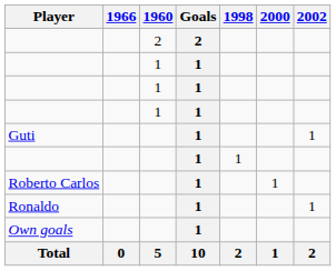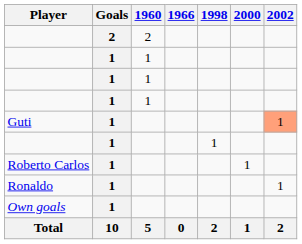 <table class="wikitable sortable" style="text-align:center;">
 <tr>
 <th>Player</th>
+<th>Goals</th>
+<th><a href='#'>1960</a></th>
 <th><a href='#'>1966</a></th>
-<th><a href='#'>1960</a></th>
-<th>Goals</th>
 <th><a href='#'>1998</a></th>
 <th><a href='#'>2000</a></th>
 <th><a href='#'>2002</a></th>
 </tr>
 <tr>
 <td align="left"> </td>
+<th>2</th>
+<td>2</td>
 <td></td>
-<td>2</td>
-<th>2</th>
 <td></td>
 <td></td>
 <td></td>
 </tr>
 <tr>
 <td align="left"> </td>
+<th>1</th>
+<td>1</td>
 <td></td>
-<td>1</td>
-<th>1</th>
 <td></td>
 <td></td>
 <td></td>
 </tr>
 <tr>
 <td align="left"> </td>
+<th>1</th>
+<td>1</td>
 <td></td>
-<td>1</td>
-<th>1</th>
 <td></td>
 <td></td>
 <td></td>
 </tr>
 <tr>
 <td align="left"> </td>
+<th>1</th>
+<td>1</td>
 <td></td>
-<td>1</td>
-<th>1</th>
 <td></td>
 <td></td>
 <td></td>
 </tr>
 <tr>
 <td align="left"> <a href='#'>Guti</a></td>
-<td></td>
-<td></td>
 <th>1</th>
 <td></td>
 <td></td>
-<td>1</td>
+<td></td>
+<td></td>
+<td style="background: lightsalmon;">1</td>
 </tr>
 <tr>
 <td align="left"> </td>
+<th>1</th>
 <td></td>
 <td></td>
-<th>1</th>
 <td>1</td>
 <td></td>
 <td></td>
 </tr>
 <tr>
 <td align="left"> <a href='#'>Roberto Carlos</a></td>
+<th>1</th>
 <td></td>
 <td></td>
-<th>1</th>
 <td></td>
 <td>1</td>
 <td></td>
 </tr>
 <tr>
 <td align="left"> <a href='#'>Ronaldo</a></td>
+<th>1</th>
 <td></td>
 <td></td>
-<th>1</th>
 <td></td>
 <td></td>
 <td>1</td>
 </tr>
 <tr>
 <td align="left"><em><a href='#'>Own goals</a></em></td>
+<th>1</th>
 <td></td>
 <td></td>
-<th>1</th>
 <td></td>
 <td></td>
 <td></td>
 </tr>
 <tr class="sortbottom">
 <th>Total</th>
+<th>10</th>
+<th>5</th>
 <th>0</th>
-<th>5</th>
-<th>10</th>
 <th>2</th>
 <th>1</th>
 <th>2</th>
 </tr>
 </table>
